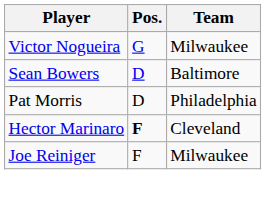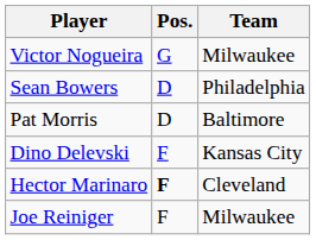 <table class="wikitable">
 <tr>
 <th>Player</th>
 <th>Pos.</th>
 <th>Team</th>
 </tr>
 <tr>
 <td><a href='#'>Victor Nogueira</a></td>
 <td><a href='#'>G</a></td>
 <td>Milwaukee</td>
 </tr>
 <tr>
 <td><a href='#'>Sean Bowers</a></td>
 <td><a href='#'>D</a></td>
-<td>Baltimore</td>
+<td>Philadelphia</td>
 </tr>
 <tr>
 <td>Pat Morris</td>
 <td>D</td>
-<td>Philadelphia</td>
+<td>Baltimore</td>
+</tr>
+<tr>
+<td><a href='#'>Dino Delevski</a></td>
+<td><a href='#'>F</a></td>
+<td>Kansas City</td>
 </tr>
 <tr>
 <td><a href='#'>Hector Marinaro</a></td>
 <td><strong>F</strong></td>
 <td>Cleveland</td>
 </tr>
 <tr>
 <td><a href='#'>Joe Reiniger</a></td>
 <td>F</td>
 <td>Milwaukee</td>
 </tr>
 </table>
